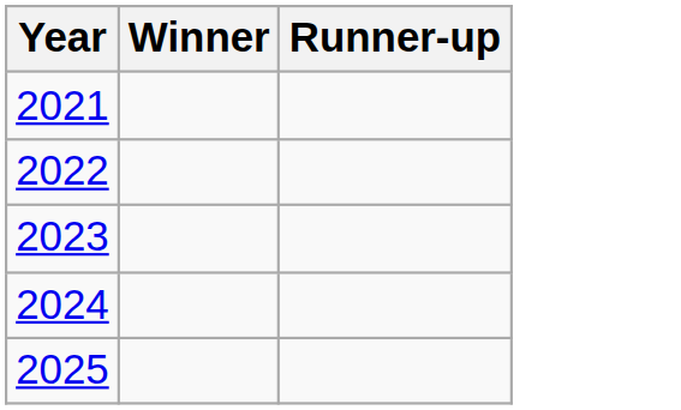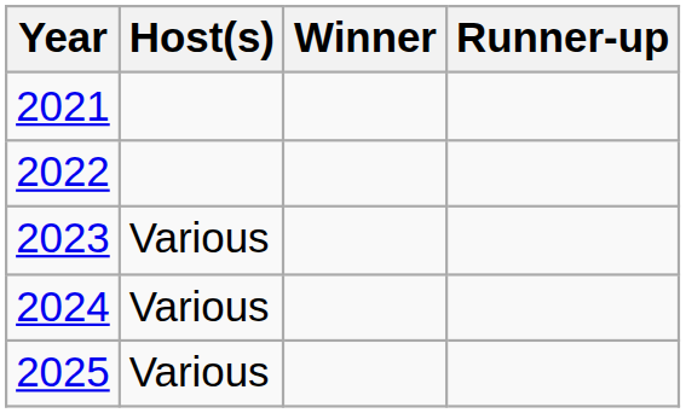 <table class="wikitable">
 <tr>
 <th>Year</th>
+<th>Host(s)</th>
 <th>Winner</th>
 <th>Runner-up</th>
 </tr>
 <tr>
 <td><a href='#'>2021</a></td>
+<td align="left"></td>
 <td></td>
 <td></td>
 </tr>
 <tr>
 <td><a href='#'>2022</a></td>
+<td align="left"></td>
 <td></td>
 <td></td>
 </tr>
 <tr>
 <td><a href='#'>2023</a></td>
+<td align="left">Various</td>
 <td></td>
 <td></td>
 </tr>
 <tr>
 <td><a href='#'>2024</a></td>
+<td>Various</td>
 <td></td>
 <td></td>
 </tr>
 <tr>
 <td><a href='#'>2025</a></td>
+<td>Various</td>
 <td></td>
 <td></td>
 </tr>
 </table>
